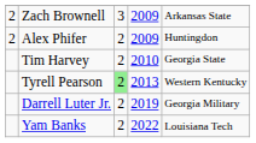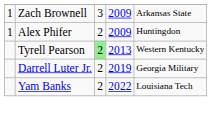 <table class="wikitable">
 <tr>
 </tr>
 <tr>
-<td>2</td>
+<td>1</td>
 <td>Zach Brownell</td>
 <td>3</td>
 <td><a href='#'>2009</a></td>
 <td style="font-size:80%;">Arkansas State</td>
 </tr>
 <tr>
-<td>2</td>
+<td>1</td>
 <td>Alex Phifer</td>
 <td>2</td>
 <td><a href='#'>2009</a></td>
 <td style="font-size:80%;">Huntingdon</td>
-</tr>
-<tr>
-<td></td>
-<td>Tim Harvey</td>
-<td>2</td>
-<td><a href='#'>2010</a></td>
-<td style="font-size:80%;">Georgia State</td>
 </tr>
 <tr>
 <td></td>
 <td>Tyrell Pearson</td>
 <td style="background: lightgreen;">2</td>
 <td><a href='#'>2013</a></td>
 <td style="font-size:80%;">Western Kentucky</td>
 </tr>
 <tr>
 <td></td>
 <td><a href='#'>Darrell Luter Jr.</a></td>
 <td>2</td>
 <td><a href='#'>2019</a></td>
 <td style="font-size:80%;">Georgia Military</td>
 </tr>
 <tr>
 <td></td>
 <td><a href='#'>Yam Banks</a></td>
 <td>2</td>
 <td><a href='#'>2022</a></td>
 <td style="font-size:80%;">Louisiana Tech</td>
 </tr>
 </table>
